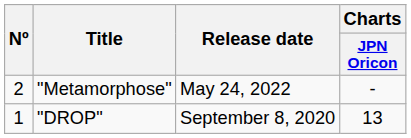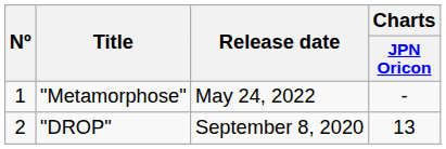 <table class="wikitable">
 <tr>
 <th rowspan="2">Nº</th>
 <th rowspan="2">Title</th>
 <th rowspan="2">Release date</th>
 <th colspan="1">Charts</th>
 </tr>
 <tr>
 <th style="width:3em;font-size:85%;"><a href='#'>JPN<br>Oricon</a><br></th>
 </tr>
 <tr>
-<td align="center">2</td>
+<td align="center">1</td>
 <td>"Metamorphose"</td>
 <td>May 24, 2022</td>
 <td style="text-align:center;">-</td>
 </tr>
 <tr>
-<td align="center">1</td>
+<td align="center">2</td>
 <td>"DROP"</td>
 <td>September 8, 2020</td>
 <td style="text-align:center;">13</td>
 </tr>
 </table>
